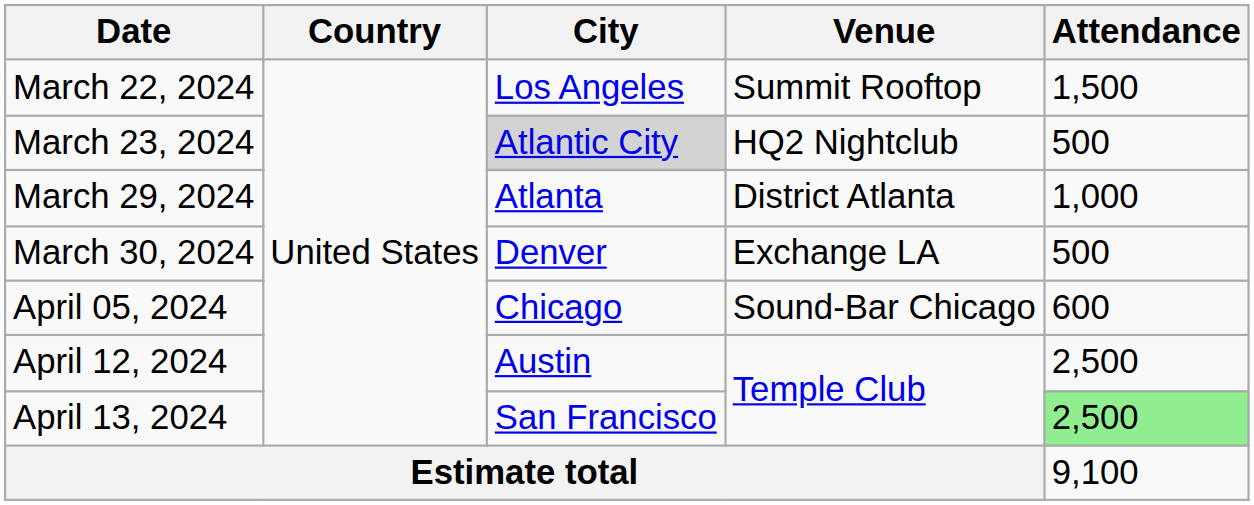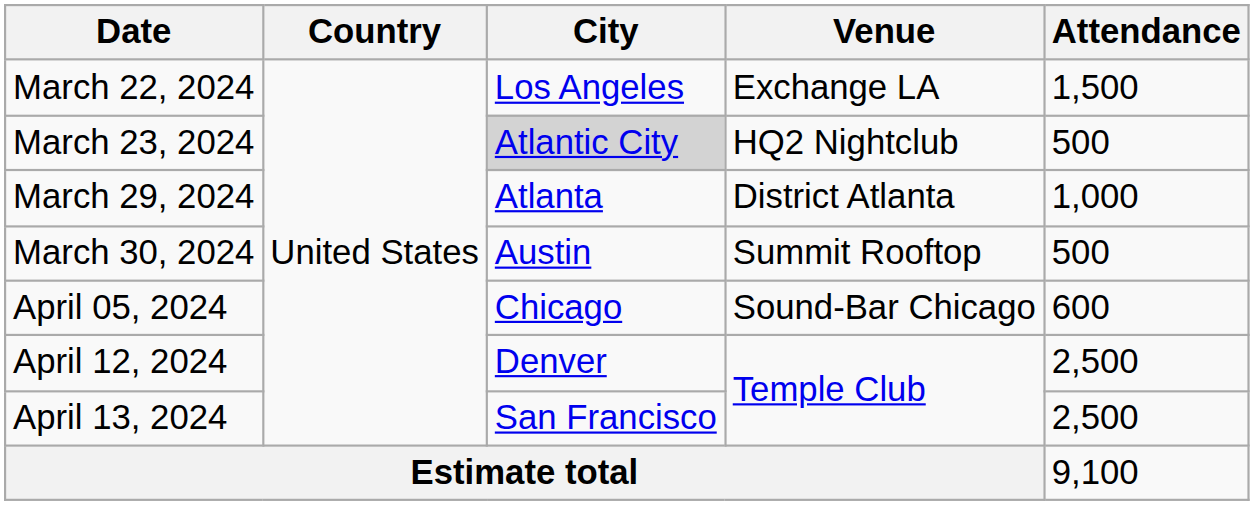 <table class="wikitable">
 <tr>
 <th>Date</th>
 <th>Country</th>
 <th>City</th>
 <th>Venue</th>
 <th>Attendance</th>
 </tr>
 <tr>
 <td>March 22, 2024</td>
 <td rowspan="7">United States</td>
 <td><a href='#'>Los Angeles</a></td>
-<td>Summit Rooftop</td>
+<td>Exchange LA</td>
 <td>1,500</td>
 </tr>
 <tr>
 <td>March 23, 2024</td>
 <td style="background: lightgrey;"><a href='#'>Atlantic City</a></td>
 <td>HQ2 Nightclub</td>
 <td>500</td>
 </tr>
 <tr>
 <td>March 29, 2024</td>
 <td><a href='#'>Atlanta</a></td>
 <td>District Atlanta</td>
 <td>1,000</td>
 </tr>
 <tr>
 <td>March 30, 2024</td>
-<td><a href='#'>Denver</a></td>
-<td>Exchange LA</td>
+<td><a href='#'>Austin</a></td>
+<td>Summit Rooftop</td>
 <td>500</td>
 </tr>
 <tr>
 <td>April 05, 2024</td>
 <td><a href='#'>Chicago</a></td>
 <td>Sound-Bar Chicago</td>
 <td>600</td>
 </tr>
 <tr>
 <td>April 12, 2024</td>
-<td><a href='#'>Austin</a></td>
+<td><a href='#'>Denver</a></td>
 <td rowspan="2"><a href='#'>Temple Club</a></td>
 <td>2,500</td>
 </tr>
 <tr>
 <td>April 13, 2024</td>
 <td><a href='#'>San Francisco</a></td>
-<td style="background: lightgreen;">2,500</td>
+<td>2,500</td>
 </tr>
 <tr>
 <th colspan="4">Estimate total</th>
 <td>9,100</td>
 </tr>
 </table>
